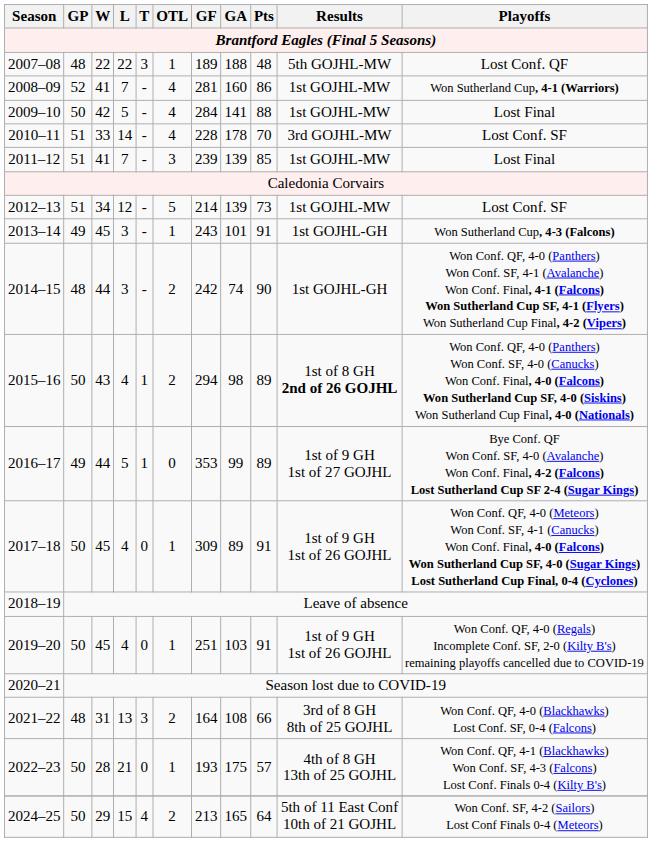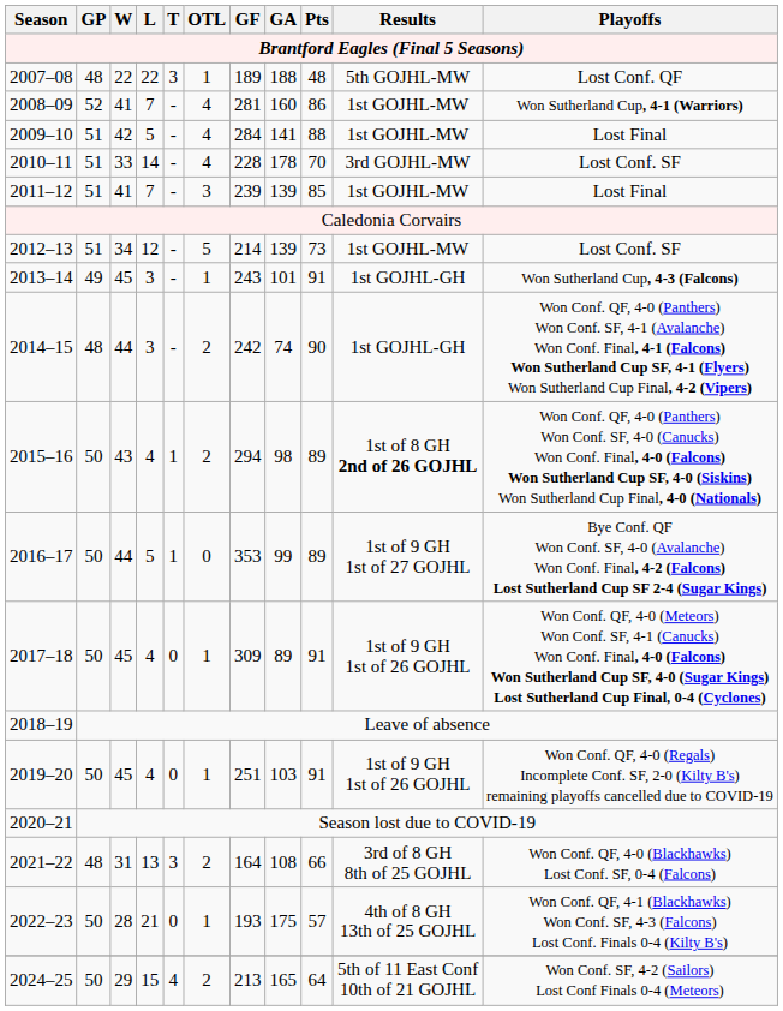 <table class="wikitable" style="text-align:center">
 <tr>
 <th>Season</th>
 <th>GP</th>
 <th>W</th>
 <th>L</th>
 <th>T</th>
 <th>OTL</th>
 <th>GF</th>
 <th>GA</th>
 <th>Pts</th>
 <th>Results</th>
 <th>Playoffs</th>
 </tr>
 <tr bgcolor="#ffeeee">
 <td colspan="11"><strong><em>Brantford Eagles<strong> (Final 5 Seasons)<em></td>
 </tr>
 <tr>
 <td>2007–08</td>
 <td>48</td>
 <td>22</td>
 <td>22</td>
 <td>3</td>
 <td>1</td>
 <td>189</td>
 <td>188</td>
 <td>48</td>
 <td>5th GOJHL-MW</td>
 <td>Lost Conf. QF</td>
 </tr>
 <tr>
 <td>2008–09</td>
 <td>52</td>
 <td>41</td>
 <td>7</td>
 <td>-</td>
 <td>4</td>
 <td>281</td>
 <td>160</td>
 <td>86</td>
 <td>1st GOJHL-MW</td>
 <td><small></strong>Won Sutherland Cup<strong>, 4-1 (Warriors)</small></td>
 </tr>
 <tr>
 <td>2009–10</td>
-<td>50</td>
+<td>51</td>
 <td>42</td>
 <td>5</td>
 <td>-</td>
 <td>4</td>
 <td>284</td>
 <td>141</td>
 <td>88</td>
 <td>1st GOJHL-MW</td>
 <td>Lost Final</td>
 </tr>
 <tr>
 <td>2010–11</td>
 <td>51</td>
 <td>33</td>
 <td>14</td>
 <td>-</td>
 <td>4</td>
 <td>228</td>
 <td>178</td>
 <td>70</td>
 <td>3rd GOJHL-MW</td>
 <td>Lost Conf. SF</td>
 </tr>
 <tr>
 <td>2011–12</td>
 <td>51</td>
 <td>41</td>
 <td>7</td>
 <td>-</td>
 <td>3</td>
 <td>239</td>
 <td>139</td>
 <td>85</td>
 <td>1st GOJHL-MW</td>
 <td>Lost Final</td>
 </tr>
 <tr bgcolor="#ffeeee">
 <td colspan="11"></em></strong>Caledonia Corvairs<strong><em></td>
 </tr>
 <tr>
 <td>2012–13</td>
 <td>51</td>
 <td>34</td>
 <td>12</td>
 <td>-</td>
 <td>5</td>
 <td>214</td>
 <td>139</td>
 <td>73</td>
 <td>1st GOJHL-MW</td>
 <td>Lost Conf. SF</td>
 </tr>
 <tr>
 <td>2013–14</td>
 <td>49</td>
 <td>45</td>
 <td>3</td>
 <td>-</td>
 <td>1</td>
 <td>243</td>
 <td>101</td>
 <td>91</td>
 <td>1st GOJHL-GH</td>
 <td><small></strong>Won Sutherland Cup<strong>, 4-3 (Falcons)</small></td>
 </tr>
 <tr>
 <td>2014–15</td>
 <td>48</td>
 <td>44</td>
 <td>3</td>
 <td>-</td>
 <td>2</td>
 <td>242</td>
 <td>74</td>
 <td>90</td>
 <td></strong>1st GOJHL-GH<strong></td>
 <td><small>Won Conf. QF, 4-0 (<a href='#'>Panthers</a>)<br>Won Conf. SF, 4-1 (<a href='#'>Avalanche</a>)<br></strong>Won Conf. Final<strong>, 4-1 (<a href='#'>Falcons</a>)<br>Won Sutherland Cup SF, 4-1 (<a href='#'>Flyers</a>)<br></strong>Won Sutherland Cup Final<strong>, 4-2 (<a href='#'>Vipers</a>)</small></td>
 </tr>
 <tr>
 <td>2015–16</td>
 <td>50</td>
 <td>43</td>
 <td>4</td>
 <td>1</td>
 <td>2</td>
 <td>294</td>
 <td>98</td>
 <td>89</td>
 <td></strong>1st of 8 GH<strong><br>2nd of 26 GOJHL</td>
 <td><small>Won Conf. QF, 4-0 (<a href='#'>Panthers</a>)<br>Won Conf. SF, 4-0 (<a href='#'>Canucks</a>)<br></strong>Won Conf. Final<strong>, 4-0 (<a href='#'>Falcons</a>)<br>Won Sutherland Cup SF, 4-0 (<a href='#'>Siskins</a>)<br></strong>Won Sutherland Cup Final<strong>, 4-0 (<a href='#'>Nationals</a>)</small></td>
 </tr>
 <tr>
 <td>2016–17</td>
-<td>49</td>
+<td>50</td>
 <td>44</td>
 <td>5</td>
 <td>1</td>
 <td>0</td>
 <td>353</td>
 <td>99</td>
 <td>89</td>
 <td></strong>1st of 9 GH<strong><br></strong>1st of 27 GOJHL<strong></td>
 <td><small>Bye  Conf. QF<br>Won Conf. SF, 4-0 (<a href='#'>Avalanche</a>)<br></strong>Won Conf. Final<strong>, 4-2 (<a href='#'>Falcons</a>)<br>Lost Sutherland Cup SF 2-4 (<a href='#'>Sugar Kings</a>)</small></td>
 </tr>
 <tr>
 <td>2017–18</td>
 <td>50</td>
 <td>45</td>
 <td>4</td>
 <td>0</td>
 <td>1</td>
 <td>309</td>
 <td>89</td>
 <td>91</td>
 <td></strong>1st of 9 GH<strong><br></strong>1st of 26 GOJHL<strong></td>
 <td><small>Won  Conf. QF, 4-0 (<a href='#'>Meteors</a>)<br>Won Conf. SF, 4-1 (<a href='#'>Canucks</a>)<br></strong>Won Conf. Final<strong>, 4-0 (<a href='#'>Falcons</a>)<br>Won Sutherland Cup SF, 4-0 (<a href='#'>Sugar Kings</a>)<br>Lost Sutherland Cup Final, 0-4 (<a href='#'>Cyclones</a>)</small></td>
 </tr>
 <tr>
 <td>2018–19</td>
 <td colspan=10>Leave of absence</td>
 </tr>
 <tr>
 <td>2019–20</td>
 <td>50</td>
 <td>45</td>
 <td>4</td>
 <td>0</td>
 <td>1</td>
 <td>251</td>
 <td>103</td>
 <td>91</td>
 <td></strong>1st of 9 GH<strong><br></strong>1st of 26 GOJHL<strong></td>
 <td><small>Won  Conf. QF, 4-0 (<a href='#'>Regals</a>)<br>Incomplete Conf. SF, 2-0 (<a href='#'>Kilty B's</a>)<br>remaining playoffs cancelled due to COVID-19</small></td>
 </tr>
 <tr>
 <td>2020–21</td>
 <td colspan=10>Season lost due to COVID-19</td>
 </tr>
 <tr>
 <td>2021–22</td>
 <td>48</td>
 <td>31</td>
 <td>13</td>
 <td>3</td>
 <td>2</td>
 <td>164</td>
 <td>108</td>
 <td>66</td>
 <td>3rd of 8 GH<br>8th of 25 GOJHL</td>
 <td><small>Won  Conf. QF, 4-0 (<a href='#'>Blackhawks</a>)<br>Lost Conf. SF, 0-4 (<a href='#'>Falcons</a>)</small></td>
 </tr>
 <tr>
 <td>2022–23</td>
 <td>50</td>
 <td>28</td>
 <td>21</td>
 <td>0</td>
 <td>1</td>
 <td>193</td>
 <td>175</td>
 <td>57</td>
 <td>4th of 8 GH<br>13th of 25 GOJHL</td>
 <td><small>Won  Conf. QF, 4-1 (<a href='#'>Blackhawks</a>)<br>Won Conf. SF, 4-3 (<a href='#'>Falcons</a>)<br>Lost Conf. Finals 0-4 (<a href='#'>Kilty B's</a>)</small></td>
 </tr>
 <tr 023–24	||50    ||39   ||9    ||1   ||1   ||234   ||108    ||80   ||>
 </tr>
 <tr>
 <td>2024–25</td>
 <td>50</td>
 <td>29</td>
 <td>15</td>
 <td>4</td>
 <td>2</td>
 <td>213</td>
 <td>165</td>
 <td>64</td>
 <td>5th of 11 East Conf<br>10th of 21 GOJHL</td>
 <td><small>Won Conf. SF, 4-2 (<a href='#'>Sailors</a>)<br>Lost Conf Finals 0-4 (<a href='#'>Meteors</a>)</small></td>
 </tr>
 </table>
